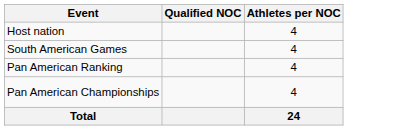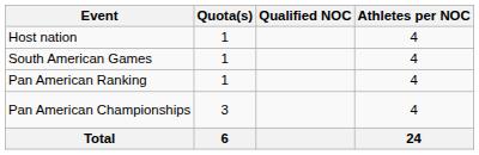 <table class="wikitable">
 <tr>
 <th>Event</th>
+<th>Quota(s)</th>
 <th>Qualified NOC</th>
 <th>Athletes per NOC</th>
 </tr>
 <tr>
 <td>Host nation</td>
+<td style="text-align:center;">1</td>
 <td></td>
 <td align=center>4</td>
 </tr>
 <tr>
 <td>South American Games</td>
+<td style="text-align:center;">1</td>
 <td></td>
 <td align=center>4</td>
 </tr>
 <tr>
 <td>Pan American Ranking</td>
+<td style="text-align:center;">1</td>
 <td></td>
 <td align=center>4</td>
 </tr>
 <tr>
 <td>Pan American Championships</td>
+<td style="text-align:center;">3</td>
 <td><br><br></td>
 <td align=center>4</td>
 </tr>
 <tr>
 <th>Total</th>
+<th>6</th>
 <th></th>
 <th>24</th>
 </tr>
 </table>
